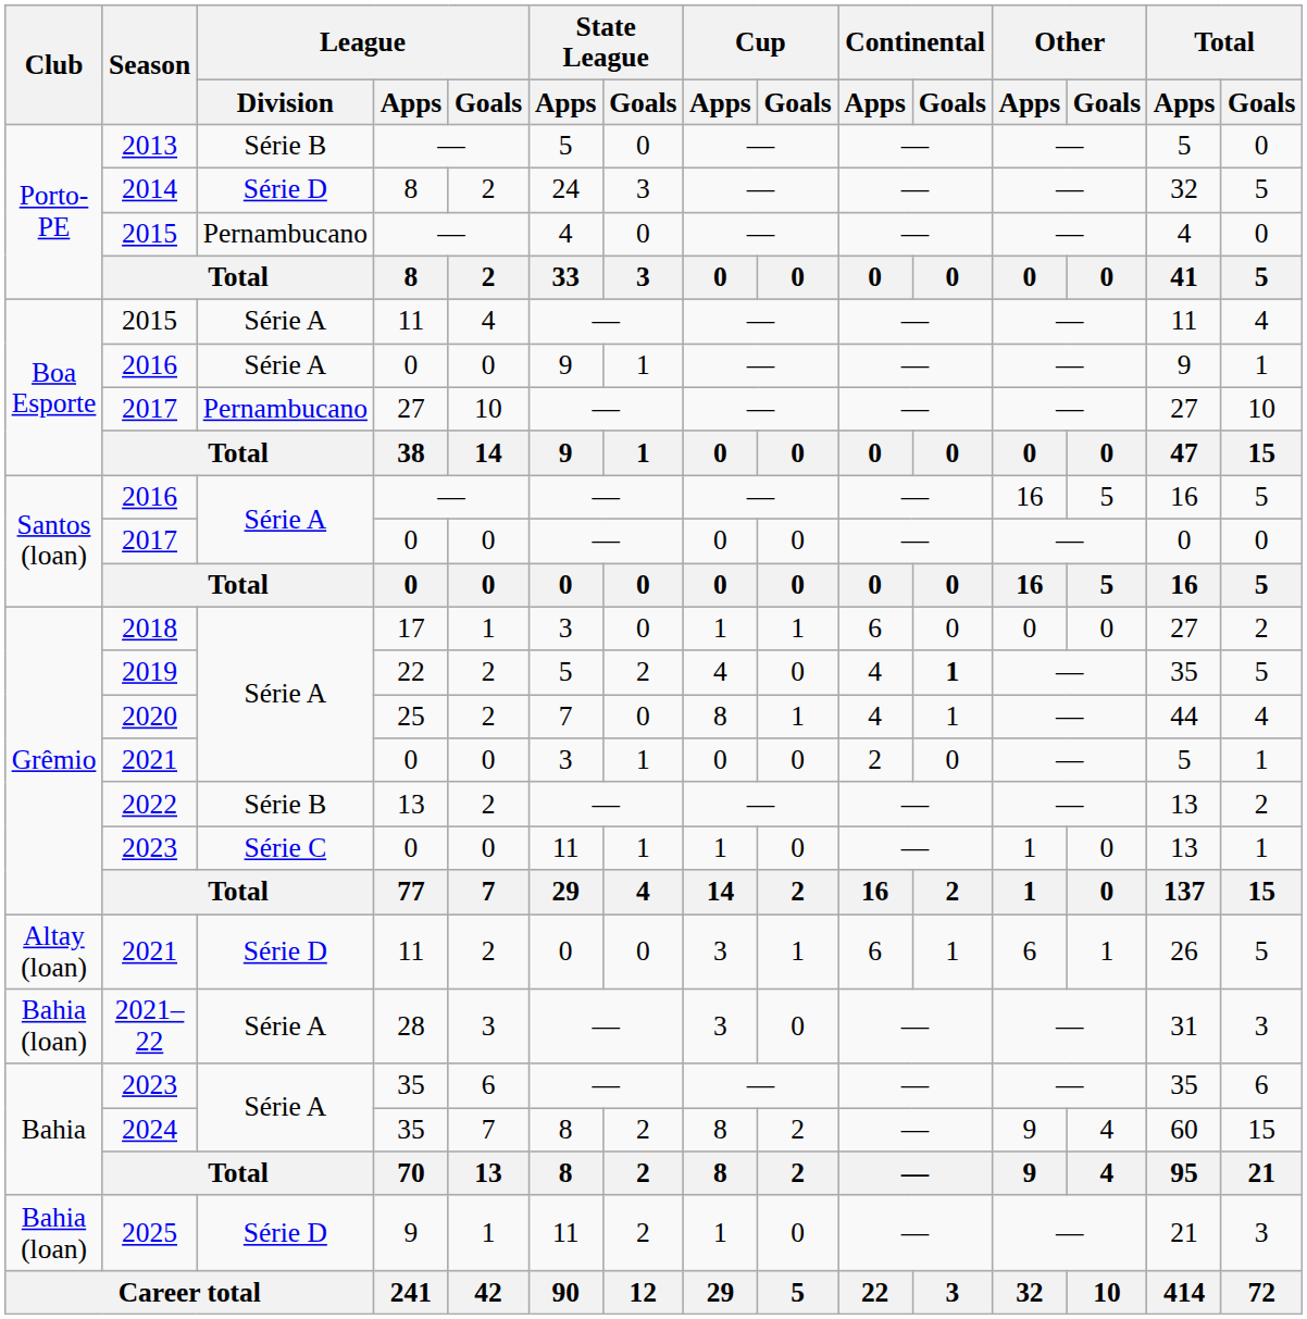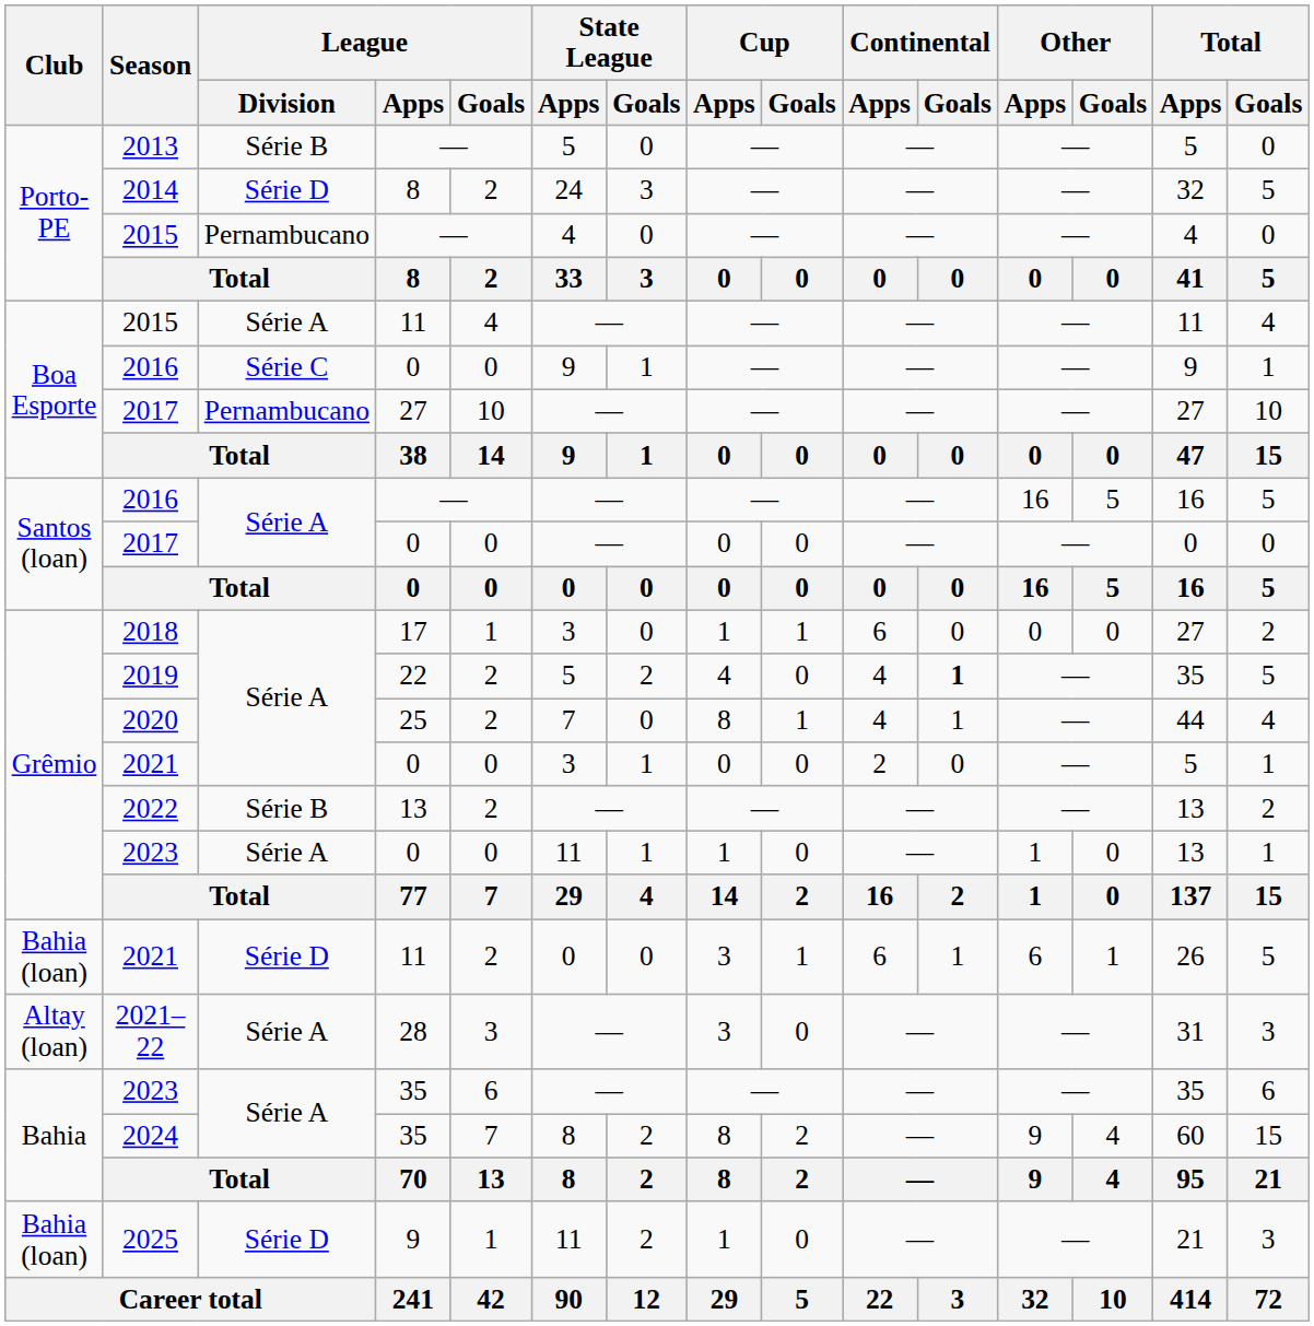 <table class="wikitable" style="text-align: center;">
 <tr>
 <th rowspan="2">Club</th>
 <th rowspan="2">Season</th>
 <th colspan="3">League</th>
 <th colspan="2">State League</th>
 <th colspan="2">Cup</th>
 <th colspan="2">Continental</th>
 <th colspan="2">Other</th>
 <th colspan="2">Total</th>
 </tr>
 <tr>
 <th>Division</th>
 <th>Apps</th>
 <th>Goals</th>
 <th>Apps</th>
 <th>Goals</th>
 <th>Apps</th>
 <th>Goals</th>
 <th>Apps</th>
 <th>Goals</th>
 <th>Apps</th>
 <th>Goals</th>
 <th>Apps</th>
 <th>Goals</th>
 </tr>
 <tr>
 <td rowspan="4" valign="center"><a href='#'>Porto-PE</a></td>
 <td><a href='#'>2013</a></td>
 <td>Série B</td>
 <td colspan="2">—</td>
 <td>5</td>
 <td>0</td>
 <td colspan="2">—</td>
 <td colspan="2">—</td>
 <td colspan="2">—</td>
 <td>5</td>
 <td>0</td>
 </tr>
 <tr>
 <td><a href='#'>2014</a></td>
 <td><a href='#'>Série D</a></td>
 <td>8</td>
 <td>2</td>
 <td>24</td>
 <td>3</td>
 <td colspan="2">—</td>
 <td colspan="2">—</td>
 <td colspan="2">—</td>
 <td>32</td>
 <td>5</td>
 </tr>
 <tr>
 <td><a href='#'>2015</a></td>
 <td>Pernambucano</td>
 <td colspan="2">—</td>
 <td>4</td>
 <td>0</td>
 <td colspan="2">—</td>
 <td colspan="2">—</td>
 <td colspan="2">—</td>
 <td>4</td>
 <td>0</td>
 </tr>
 <tr>
 <th colspan="2"><strong>Total</strong></th>
 <th>8</th>
 <th>2</th>
 <th>33</th>
 <th>3</th>
 <th>0</th>
 <th>0</th>
 <th>0</th>
 <th>0</th>
 <th>0</th>
 <th>0</th>
 <th>41</th>
 <th>5</th>
 </tr>
 <tr>
 <td rowspan="4" valign="center"><a href='#'>Boa Esporte</a></td>
 <td>2015</td>
 <td>Série A</td>
 <td>11</td>
 <td>4</td>
 <td colspan="2">—</td>
 <td colspan="2">—</td>
 <td colspan="2">—</td>
 <td colspan="2">—</td>
 <td>11</td>
 <td>4</td>
 </tr>
 <tr>
 <td><a href='#'>2016</a></td>
-<td>Série A</td>
+<td><a href='#'>Série C</a></td>
 <td>0</td>
 <td>0</td>
 <td>9</td>
 <td>1</td>
 <td colspan="2">—</td>
 <td colspan="2">—</td>
 <td colspan="2">—</td>
 <td>9</td>
 <td>1</td>
 </tr>
 <tr>
 <td><a href='#'>2017</a></td>
 <td><a href='#'>Pernambucano</a></td>
 <td>27</td>
 <td>10</td>
 <td colspan="2">—</td>
 <td colspan="2">—</td>
 <td colspan="2">—</td>
 <td colspan="2">—</td>
 <td>27</td>
 <td>10</td>
 </tr>
 <tr>
 <th colspan="2"><strong>Total</strong></th>
 <th>38</th>
 <th>14</th>
 <th>9</th>
 <th>1</th>
 <th>0</th>
 <th>0</th>
 <th>0</th>
 <th>0</th>
 <th>0</th>
 <th>0</th>
 <th>47</th>
 <th>15</th>
 </tr>
 <tr>
 <td rowspan="3" valign="center"><a href='#'>Santos</a> (loan)</td>
 <td><a href='#'>2016</a></td>
 <td rowspan="2"><a href='#'>Série A</a></td>
 <td colspan=2>—</td>
 <td colspan="2">—</td>
 <td colspan=2>—</td>
 <td colspan="2">—</td>
 <td>16</td>
 <td>5</td>
 <td>16</td>
 <td>5</td>
 </tr>
 <tr>
 <td><a href='#'>2017</a></td>
 <td>0</td>
 <td>0</td>
 <td colspan=2>—</td>
 <td>0</td>
 <td>0</td>
 <td colspan="2">—</td>
 <td colspan="2">—</td>
 <td>0</td>
 <td>0</td>
 </tr>
 <tr>
 <th colspan="2"><strong>Total</strong></th>
 <th>0</th>
 <th>0</th>
 <th>0</th>
 <th>0</th>
 <th>0</th>
 <th>0</th>
 <th>0</th>
 <th>0</th>
 <th>16</th>
 <th>5</th>
 <th>16</th>
 <th>5</th>
 </tr>
 <tr>
 <td rowspan="7" valign="center"><a href='#'>Grêmio</a></td>
 <td><a href='#'>2018</a></td>
 <td rowspan="4">Série A</td>
 <td>17</td>
 <td>1</td>
 <td>3</td>
 <td>0</td>
 <td>1</td>
 <td>1</td>
 <td>6</td>
 <td>0</td>
 <td>0</td>
 <td>0</td>
 <td>27</td>
 <td>2</td>
 </tr>
 <tr>
 <td><a href='#'>2019</a></td>
 <td>22</td>
 <td>2</td>
 <td>5</td>
 <td>2</td>
 <td>4</td>
 <td>0</td>
 <td>4</td>
 <td><strong>1</strong></td>
 <td colspan=2>—</td>
 <td>35</td>
 <td>5</td>
 </tr>
 <tr>
 <td><a href='#'>2020</a></td>
 <td>25</td>
 <td>2</td>
 <td>7</td>
 <td>0</td>
 <td>8</td>
 <td>1</td>
 <td>4</td>
 <td>1</td>
 <td colspan=2>—</td>
 <td>44</td>
 <td>4</td>
 </tr>
 <tr>
 <td><a href='#'>2021</a></td>
 <td>0</td>
 <td>0</td>
 <td>3</td>
 <td>1</td>
 <td>0</td>
 <td>0</td>
 <td>2</td>
 <td>0</td>
 <td colspan=2>—</td>
 <td>5</td>
 <td>1</td>
 </tr>
 <tr>
 <td><a href='#'>2022</a></td>
 <td>Série B</td>
 <td>13</td>
 <td>2</td>
 <td colspan=2>—</td>
 <td colspan=2>—</td>
 <td colspan=2>—</td>
 <td colspan=2>—</td>
 <td>13</td>
 <td>2</td>
 </tr>
 <tr>
 <td><a href='#'>2023</a></td>
-<td><a href='#'>Série C</a></td>
+<td>Série A</td>
 <td>0</td>
 <td>0</td>
 <td>11</td>
 <td>1</td>
 <td>1</td>
 <td>0</td>
 <td colspan=2>—</td>
 <td>1</td>
 <td>0</td>
 <td>13</td>
 <td>1</td>
 </tr>
 <tr>
 <th colspan="2"><strong>Total</strong></th>
 <th>77</th>
 <th>7</th>
 <th>29</th>
 <th>4</th>
 <th>14</th>
 <th>2</th>
 <th>16</th>
 <th>2</th>
 <th>1</th>
 <th>0</th>
 <th>137</th>
 <th>15</th>
 </tr>
 <tr>
-<td valign="center"><a href='#'>Altay</a> (loan)</td>
+<td valign="center"><a href='#'>Bahia</a> (loan)</td>
 <td><a href='#'>2021</a></td>
 <td><a href='#'>Série D</a></td>
 <td>11</td>
 <td>2</td>
 <td>0</td>
 <td>0</td>
 <td>3</td>
 <td>1</td>
 <td>6</td>
 <td>1</td>
 <td>6</td>
 <td>1</td>
 <td>26</td>
 <td>5</td>
 </tr>
 <tr>
-<td valign="center"><a href='#'>Bahia</a> (loan)</td>
+<td valign="center"><a href='#'>Altay</a> (loan)</td>
 <td><a href='#'>2021–22</a></td>
 <td>Série A</td>
 <td>28</td>
 <td>3</td>
 <td colspan=2>—</td>
 <td>3</td>
 <td>0</td>
 <td colspan=2>—</td>
 <td colspan=2>—</td>
 <td>31</td>
 <td>3</td>
 </tr>
 <tr>
 <td rowspan="3" valign="center">Bahia</td>
 <td><a href='#'>2023</a></td>
 <td rowspan="2">Série A</td>
 <td>35</td>
 <td>6</td>
 <td colspan="2">—</td>
 <td colspan=2>—</td>
 <td colspan="2">—</td>
 <td colspan="2">—</td>
 <td>35</td>
 <td>6</td>
 </tr>
 <tr>
 <td><a href='#'>2024</a></td>
 <td>35</td>
 <td>7</td>
 <td>8</td>
 <td>2</td>
 <td>8</td>
 <td>2</td>
 <td colspan="2">—</td>
 <td>9</td>
 <td>4</td>
 <td>60</td>
 <td>15</td>
 </tr>
 <tr>
 <th colspan="2"><strong>Total</strong></th>
 <th>70</th>
 <th>13</th>
 <th>8</th>
 <th>2</th>
 <th>8</th>
 <th>2</th>
 <th colspan="2">—</th>
 <th>9</th>
 <th>4</th>
 <th>95</th>
 <th>21</th>
 </tr>
 <tr>
 <td valign="center"><a href='#'>Bahia</a> (loan)</td>
 <td><a href='#'>2025</a></td>
 <td><a href='#'>Série D</a></td>
 <td>9</td>
 <td>1</td>
 <td>11</td>
 <td>2</td>
 <td>1</td>
 <td>0</td>
 <td colspan="2">—</td>
 <td colspan="2">—</td>
 <td>21</td>
 <td>3</td>
 </tr>
 <tr>
 <th colspan="3"><strong>Career total</strong></th>
 <th>241</th>
 <th>42</th>
 <th>90</th>
 <th>12</th>
 <th>29</th>
 <th>5</th>
 <th>22</th>
 <th>3</th>
 <th>32</th>
 <th>10</th>
 <th>414</th>
 <th>72</th>
 </tr>
 </table>
